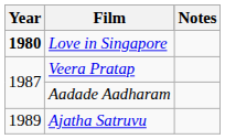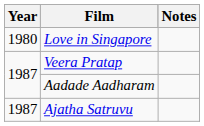 <table class="wikitable sortable">
 <tr style="background:#000;">
 <th>Year</th>
 <th>Film</th>
 <th>Notes</th>
 </tr>
 <tr>
-<td><strong>1980</strong></td>
+<td>1980</td>
 <td><em><a href='#'>Love in Singapore</a></em></td>
 <td></td>
 </tr>
 <tr>
 <td rowspan="2">1987</td>
 <td><em><a href='#'>Veera Pratap</a></em></td>
 <td></td>
 </tr>
 <tr>
 <td><em>Aadade Aadharam</em></td>
 <td></td>
 </tr>
 <tr>
-<td>1989</td>
+<td>1987</td>
 <td><em><a href='#'>Ajatha Satruvu</a></em></td>
 <td></td>
 </tr>
 </table>
